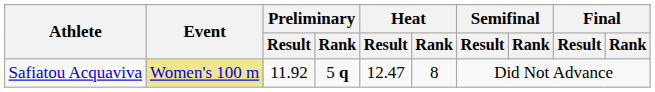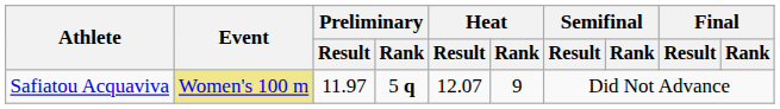 <table class="wikitable" style="font-size:90%">
 <tr>
 <th rowspan="2">Athlete</th>
 <th rowspan="2">Event</th>
 <th colspan="2">Preliminary</th>
 <th colspan="2">Heat</th>
 <th colspan="2">Semifinal</th>
 <th colspan="2">Final</th>
 </tr>
 <tr style="font-size:95%">
 <th>Result</th>
 <th>Rank</th>
 <th>Result</th>
 <th>Rank</th>
 <th>Result</th>
 <th>Rank</th>
 <th>Result</th>
 <th>Rank</th>
 </tr>
 <tr align=center>
 <td align=left><a href='#'>Safiatou Acquaviva</a></td>
 <td align=left style="background: khaki;"><a href='#'>Women's 100 m</a></td>
-<td>11.92</td>
+<td>11.97</td>
 <td>5 <strong>q</strong></td>
-<td>12.47</td>
-<td>8</td>
+<td>12.07</td>
+<td>9</td>
 <td colspan=4>Did Not Advance</td>
 </tr>
 </table>
